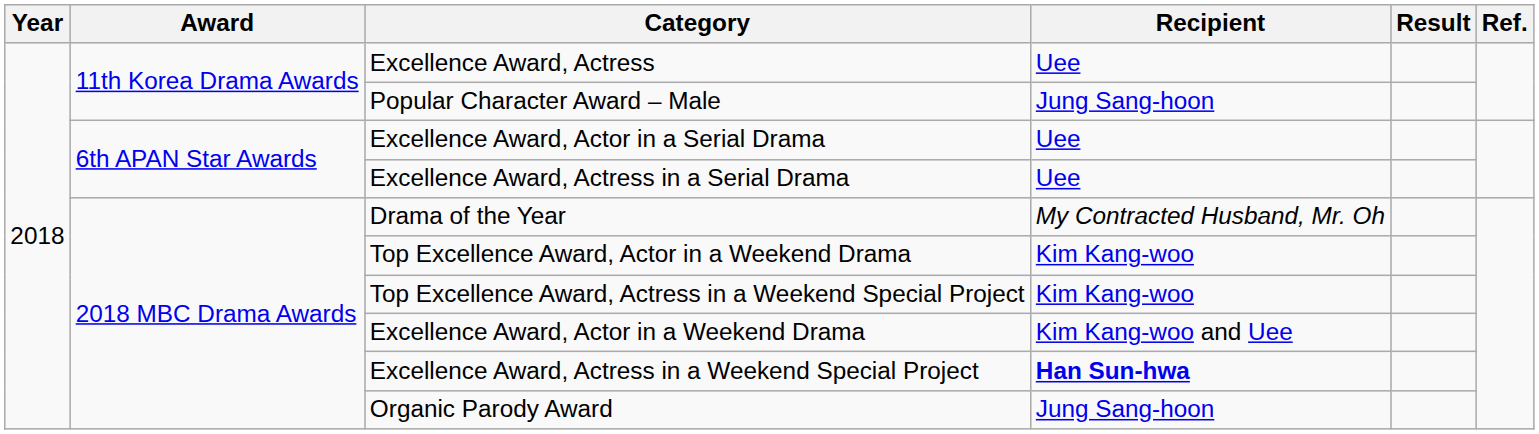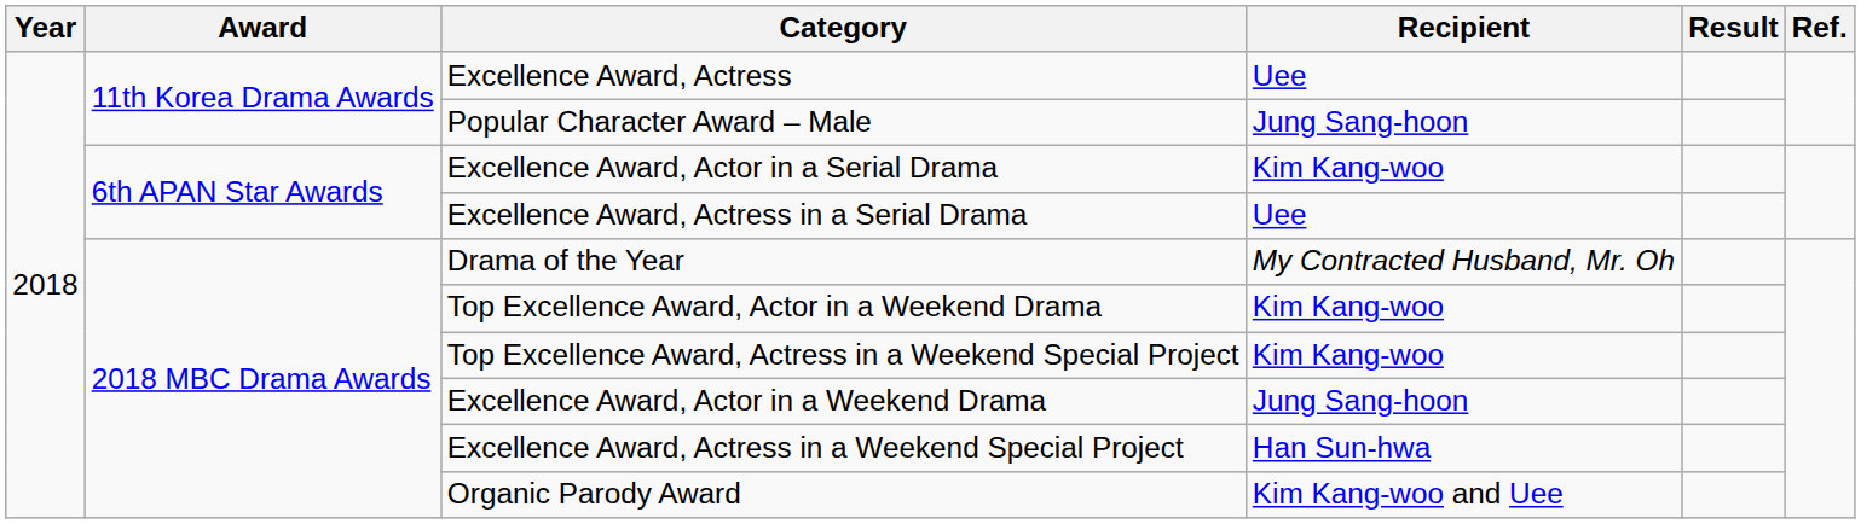 <table class="wikitable">
 <tr>
 <th>Year</th>
 <th>Award</th>
 <th>Category</th>
 <th>Recipient</th>
 <th>Result</th>
 <th>Ref.</th>
 </tr>
 <tr>
 <td rowspan=10>2018</td>
 <td rowspan=2><a href='#'>11th Korea Drama Awards</a></td>
 <td>Excellence Award, Actress</td>
 <td><a href='#'>Uee</a></td>
 <td></td>
 <td rowspan=2></td>
 </tr>
 <tr>
 <td>Popular Character Award – Male</td>
 <td><a href='#'>Jung Sang-hoon</a></td>
 <td></td>
 </tr>
 <tr>
 <td rowspan=2><a href='#'>6th APAN Star Awards</a></td>
 <td>Excellence Award, Actor in a Serial Drama</td>
-<td><a href='#'>Uee</a></td>
+<td><a href='#'>Kim Kang-woo</a></td>
 <td></td>
 <td rowspan=2></td>
 </tr>
 <tr>
 <td>Excellence Award, Actress in a Serial Drama</td>
 <td><a href='#'>Uee</a></td>
 <td></td>
 </tr>
 <tr>
 <td rowspan=6><a href='#'>2018 MBC Drama Awards</a></td>
 <td>Drama of the Year</td>
 <td><em>My Contracted Husband, Mr. Oh</em></td>
 <td></td>
 <td rowspan=6></td>
 </tr>
 <tr>
 <td>Top Excellence Award, Actor in a Weekend Drama</td>
 <td><a href='#'>Kim Kang-woo</a></td>
 <td></td>
 </tr>
 <tr>
 <td>Top Excellence Award, Actress in a Weekend Special Project</td>
 <td><a href='#'>Kim Kang-woo</a></td>
 <td></td>
 </tr>
 <tr>
 <td>Excellence Award, Actor in a Weekend Drama</td>
-<td><a href='#'>Kim Kang-woo</a> and <a href='#'>Uee</a></td>
+<td><a href='#'>Jung Sang-hoon</a></td>
 <td></td>
 </tr>
 <tr>
 <td>Excellence Award, Actress in a Weekend Special Project</td>
-<td><strong><a href='#'>Han Sun-hwa</a></strong></td>
+<td><a href='#'>Han Sun-hwa</a></td>
 <td></td>
 </tr>
 <tr>
 <td>Organic Parody Award</td>
-<td><a href='#'>Jung Sang-hoon</a></td>
+<td><a href='#'>Kim Kang-woo</a> and <a href='#'>Uee</a></td>
 <td></td>
 </tr>
 </table>
